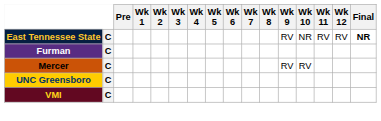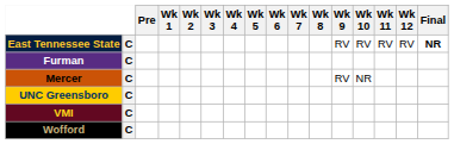 <table class="wikitable" style="white-space:nowrap;font-size:90%;">
 <tr>
 <th colspan=2 style="background:white; border-top-style:hidden; border-left-style:hidden;"> </th>
 <th>Pre</th>
 <th>Wk<br>1</th>
 <th>Wk<br>2</th>
 <th>Wk<br>3</th>
 <th>Wk<br>4</th>
 <th>Wk<br>5</th>
 <th>Wk<br>6</th>
 <th>Wk<br>7</th>
 <th>Wk<br>8</th>
 <th>Wk<br>9</th>
 <th>Wk<br>10</th>
 <th>Wk<br>11</th>
 <th>Wk<br>12</th>
 <th>Final</th>
 </tr>
 <tr style="text-align:center;">
 <th style="background:#041E42; color:#FFC72C;">East Tennessee State</th>
 <th>C</th>
 <td style="background:#FFF;"></td>
 <td style="background:#FFF;"></td>
 <td style="background:#FFF;"></td>
 <td style="background:#FFF;"></td>
 <td style="background:#FFF;"></td>
 <td style="background:#FFF;"></td>
 <td style="background:#FFF;"></td>
 <td style="background:#FFF;"></td>
 <td style="background:#FFF;"></td>
 <td style="background:#FFF;"> RV</td>
-<td style="background:#FFF;"> NR</td>
+<td style="background:#FFF;"> RV</td>
 <td style="background:#FFF;"> RV</td>
 <td style="background:#FFF;">  RV</td>
 <td style="background:#FFF;"><strong> NR</strong></td>
 </tr>
 <tr style="text-align:center;">
 <th style="background:#582c83; color:#FFFFFF;">Furman</th>
 <th>C</th>
 <td style="background:#FFF;"></td>
 <td style="background:#FFF;"></td>
 <td style="background:#FFF;"></td>
 <td style="background:#FFF;"></td>
 <td style="background:#FFF;"></td>
 <td style="background:#FFF;"></td>
 <td style="background:#FFF;"></td>
 <td style="background:#FFF;"></td>
 <td style="background:#FFF;"></td>
 <td style="background:#FFF;"></td>
 <td style="background:#FFF;"></td>
 <td style="background:#FFF;"></td>
 <td style="background:#FFF;"></td>
 <td style="background:#FFF;"></td>
 </tr>
 <tr style="text-align:center;">
 <th style="background:#cb5307; color:#000000;">Mercer</th>
 <th>C</th>
 <td style="background:#FFF;"></td>
 <td style="background:#FFF;"></td>
 <td style="background:#FFF;"></td>
 <td style="background:#FFF;"></td>
 <td style="background:#FFF;"></td>
 <td style="background:#FFF;"></td>
 <td style="background:#FFF;"></td>
 <td style="background:#FFF;"></td>
 <td style="background:#FFF;"></td>
 <td style="background:#FFF;"> RV</td>
-<td style="background:#FFF;"> RV</td>
+<td style="background:#FFF;"> NR</td>
 <td style="background:#FFF;"></td>
 <td style="background:#FFF;"></td>
 <td style="background:#FFF;"></td>
 </tr>
 <tr style="text-align:center;">
 <th style="background:#FFCC00; color:#003366;">UNC Greensboro</th>
 <th>C</th>
 <td style="background:#FFF;"></td>
 <td style="background:#FFF;"></td>
 <td style="background:#FFF;"></td>
 <td style="background:#FFF;"></td>
 <td style="background:#FFF;"></td>
 <td style="background:#FFF;"></td>
 <td style="background:#FFF;"></td>
 <td style="background:#FFF;"></td>
 <td style="background:#FFF;"></td>
 <td style="background:#FFF;"></td>
 <td style="background:#FFF;"></td>
 <td style="background:#FFF;"></td>
 <td style="background:#FFF;"></td>
 <td style="background:#FFF;"></td>
 </tr>
 <tr style="text-align:center;">
 <th style="background:#620821; color:#FFD619;">VMI</th>
 <th>C</th>
 <td style="background:#FFF;"></td>
 <td style="background:#FFF;"></td>
 <td style="background:#FFF;"></td>
 <td style="background:#FFF;"></td>
 <td style="background:#FFF;"></td>
 <td style="background:#FFF;"></td>
 <td style="background:#FFF;"></td>
 <td style="background:#FFF;"></td>
 <td style="background:#FFF;"></td>
 <td style="background:#FFF;"></td>
 <td style="background:#FFF;"></td>
 <td style="background:#FFF;"></td>
 <td style="background:#FFF;"></td>
 <td style="background:#FFF;"></td>
 </tr>
+<tr style="text-align:center;">
+<th style="background:#000000; color:#C7B37F;">Wofford</th>
+<th>C</th>
+<td style="background:#FFF;"></td>
+<td style="background:#FFF;"></td>
+<td style="background:#FFF;"></td>
+<td style="background:#FFF;"></td>
+<td style="background:#FFF;"></td>
+<td style="background:#FFF;"></td>
+<td style="background:#FFF;"></td>
+<td style="background:#FFF;"></td>
+<td style="background:#FFF;"></td>
+<td style="background:#FFF;"></td>
+<td style="background:#FFF;"></td>
+<td style="background:#FFF;"></td>
+<td style="background:#FFF;"></td>
+<td style="background:#FFF;"></td>
+</tr>
 </table>
